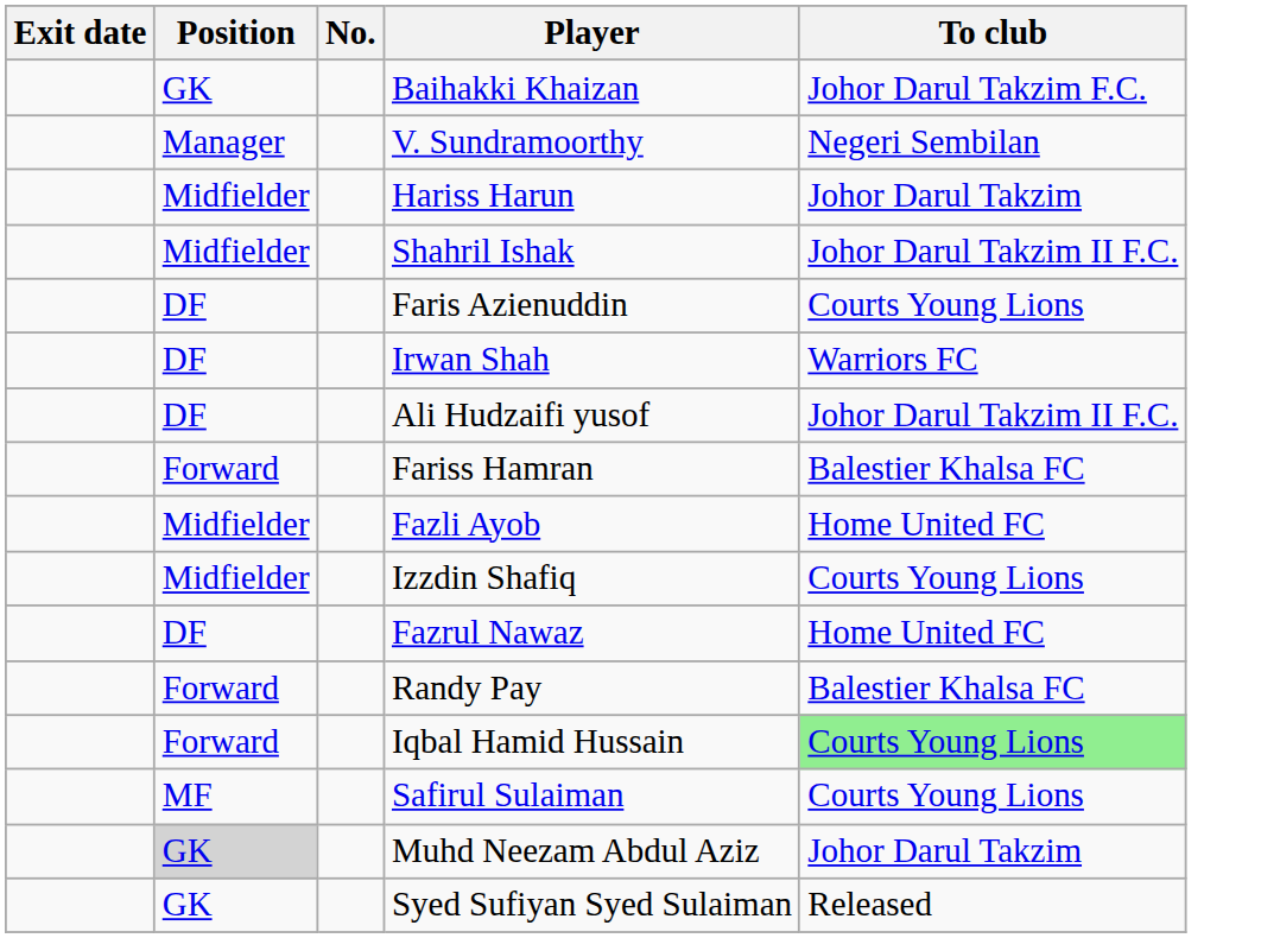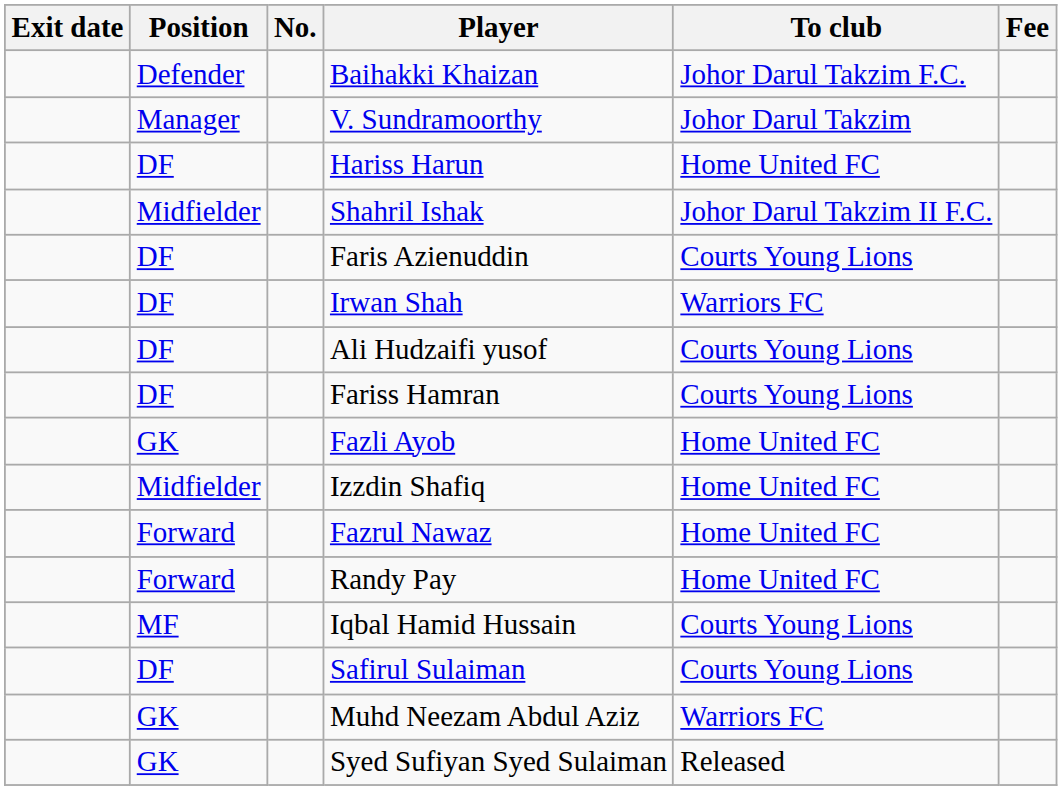 <table class="wikitable sortable">
 <tr>
 <th>Exit date</th>
 <th>Position</th>
 <th>No.</th>
 <th>Player</th>
 <th>To club</th>
+<th>Fee</th>
 </tr>
 <tr>
 <td></td>
-<td><a href='#'>GK</a></td>
+<td><a href='#'>Defender</a></td>
 <td></td>
 <td align="left"> <a href='#'>Baihakki Khaizan</a></td>
 <td align="left"> <a href='#'>Johor Darul Takzim F.C.</a></td>
+<td align=right></td>
 </tr>
 <tr>
 <td></td>
 <td><a href='#'>Manager</a></td>
 <td></td>
 <td align="left"> <a href='#'>V. Sundramoorthy</a></td>
-<td align="left"> <a href='#'>Negeri Sembilan</a></td>
+<td align="left"> <a href='#'>Johor Darul Takzim</a></td>
+<td align=right></td>
 </tr>
 <tr>
 <td></td>
-<td><a href='#'>Midfielder</a></td>
+<td><a href='#'>DF</a></td>
 <td></td>
 <td align="left"> <a href='#'>Hariss Harun</a></td>
-<td align="left"> <a href='#'>Johor Darul Takzim</a></td>
+<td align="left"> <a href='#'>Home United FC</a></td>
+<td align=right></td>
 </tr>
 <tr>
 <td></td>
 <td><a href='#'>Midfielder</a></td>
 <td></td>
 <td align="left"> <a href='#'>Shahril Ishak</a></td>
 <td align="left"> <a href='#'>Johor Darul Takzim II F.C.</a></td>
+<td align=right></td>
 </tr>
 <tr>
 <td></td>
 <td><a href='#'>DF</a></td>
 <td></td>
 <td align="left"> Faris Azienuddin</td>
 <td align="left"> <a href='#'>Courts Young Lions</a></td>
+<td align=right></td>
 </tr>
 <tr>
 <td></td>
 <td><a href='#'>DF</a></td>
 <td></td>
 <td align="left"> <a href='#'>Irwan Shah</a></td>
 <td align="left"> <a href='#'>Warriors FC</a></td>
+<td align=right></td>
 </tr>
 <tr>
 <td></td>
 <td><a href='#'>DF</a></td>
 <td></td>
 <td align="left"> Ali Hudzaifi yusof</td>
-<td align="left"> <a href='#'>Johor Darul Takzim II F.C.</a></td>
+<td align="left"> <a href='#'>Courts Young Lions</a></td>
+<td align=right></td>
 </tr>
 <tr>
 <td></td>
-<td><a href='#'>Forward</a></td>
+<td><a href='#'>DF</a></td>
 <td></td>
 <td align="left"> Fariss Hamran</td>
-<td align="left"> <a href='#'>Balestier Khalsa FC</a></td>
+<td align="left"> <a href='#'>Courts Young Lions</a></td>
+<td align=right></td>
 </tr>
 <tr>
 <td></td>
-<td><a href='#'>Midfielder</a></td>
+<td><a href='#'>GK</a></td>
 <td></td>
 <td align="left"> <a href='#'>Fazli Ayob</a></td>
 <td align="left"> <a href='#'>Home United FC</a></td>
+<td align=right></td>
 </tr>
 <tr>
 <td></td>
 <td><a href='#'>Midfielder</a></td>
 <td></td>
 <td align="left"> Izzdin Shafiq</td>
-<td align="left"> <a href='#'>Courts Young Lions</a></td>
+<td align="left"> <a href='#'>Home United FC</a></td>
+<td align=right></td>
 </tr>
 <tr>
 <td></td>
-<td><a href='#'>DF</a></td>
+<td><a href='#'>Forward</a></td>
 <td></td>
 <td align="left"> <a href='#'>Fazrul Nawaz</a></td>
 <td align="left"> <a href='#'>Home United FC</a></td>
+<td align=right></td>
 </tr>
 <tr>
 <td></td>
 <td><a href='#'>Forward</a></td>
 <td></td>
 <td align="left"> Randy Pay</td>
-<td align="left"> <a href='#'>Balestier Khalsa FC</a></td>
-</tr>
-<tr>
-<td></td>
-<td><a href='#'>Forward</a></td>
-<td></td>
-<td align="left"> Iqbal Hamid Hussain</td>
-<td align="left" style="background: lightgreen;"> <a href='#'>Courts Young Lions</a></td>
+<td align="left"> <a href='#'>Home United FC</a></td>
+<td align=right></td>
 </tr>
 <tr>
 <td></td>
 <td><a href='#'>MF</a></td>
 <td></td>
-<td align="left"> <a href='#'>Safirul Sulaiman</a></td>
+<td align="left"> Iqbal Hamid Hussain</td>
 <td align="left"> <a href='#'>Courts Young Lions</a></td>
+<td align=right></td>
 </tr>
 <tr>
 <td></td>
-<td style="background: lightgrey;"><a href='#'>GK</a></td>
+<td><a href='#'>DF</a></td>
+<td></td>
+<td align="left"> <a href='#'>Safirul Sulaiman</a></td>
+<td align="left"> <a href='#'>Courts Young Lions</a></td>
+<td align=right></td>
+</tr>
+<tr>
+<td></td>
+<td><a href='#'>GK</a></td>
 <td></td>
 <td align="left"> Muhd Neezam Abdul Aziz</td>
-<td align="left"> <a href='#'>Johor Darul Takzim</a></td>
+<td align="left"> <a href='#'>Warriors FC</a></td>
+<td align=right></td>
 </tr>
 <tr>
 <td></td>
 <td><a href='#'>GK</a></td>
 <td></td>
 <td align="left"> Syed Sufiyan Syed Sulaiman</td>
 <td align="left">Released</td>
+<td align=right></td>
 </tr>
 </table>
